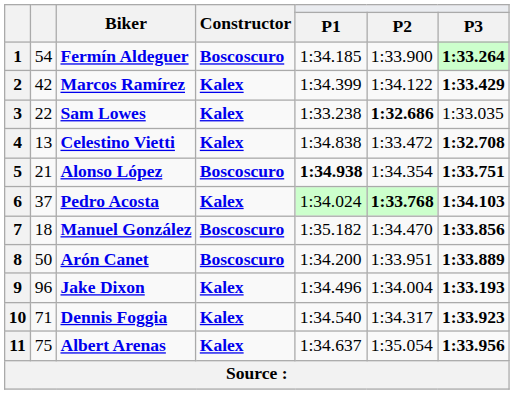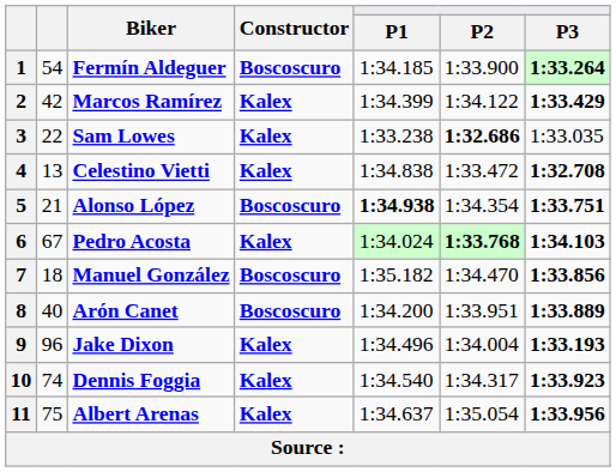 <table class="wikitable sortable" style="font-size: 85%;">
 <tr>
 <th rowspan="2"></th>
 <th rowspan="2"></th>
 <th rowspan="2">Biker</th>
 <th rowspan="2">Constructor</th>
 <th colspan="3" style="background:#eaecf0; text-align:center;"></th>
 </tr>
 <tr>
 <th scope="col">P1</th>
 <th scope="col">P2</th>
 <th scope="col">P3</th>
 </tr>
 <tr>
 <th scope="row">1</th>
 <td align="center">54</td>
 <td><strong> <a href='#'>Fermín Aldeguer</a></strong></td>
 <td><strong><a href='#'>Boscoscuro</a></strong></td>
 <td>1:34.185</td>
 <td>1:33.900</td>
 <td style="background:#ccffcc;"><strong>1:33.264</strong></td>
 </tr>
 <tr>
 <th scope="row">2</th>
 <td align="center">42</td>
 <td><strong> <a href='#'>Marcos Ramírez</a></strong></td>
 <td><strong><a href='#'>Kalex</a></strong></td>
 <td>1:34.399</td>
 <td>1:34.122</td>
 <td><strong>1:33.429</strong></td>
 </tr>
 <tr>
 <th scope="row">3</th>
 <td align="center">22</td>
 <td><strong> <a href='#'>Sam Lowes</a></strong></td>
 <td><strong><a href='#'>Kalex</a></strong></td>
 <td>1:33.238</td>
 <td><strong>1:32.686</strong></td>
 <td>1:33.035</td>
 </tr>
 <tr>
 <th scope="row">4</th>
 <td align="center">13</td>
 <td><strong> <a href='#'>Celestino Vietti</a></strong></td>
 <td><strong><a href='#'>Kalex</a></strong></td>
 <td>1:34.838</td>
 <td>1:33.472</td>
 <td><strong>1:32.708</strong></td>
 </tr>
 <tr>
 <th scope="row">5</th>
 <td align="center">21</td>
 <td><strong> <a href='#'>Alonso López</a></strong></td>
 <td><strong><a href='#'>Boscoscuro</a></strong></td>
 <td><strong>1:34.938</strong></td>
 <td>1:34.354</td>
 <td><strong>1:33.751</strong></td>
 </tr>
 <tr>
 <th scope="row">6</th>
-<td align="center">37</td>
+<td align="center">67</td>
 <td><strong> <a href='#'>Pedro Acosta</a></strong></td>
 <td><strong><a href='#'>Kalex</a></strong></td>
 <td style="background:#ccffcc;">1:34.024</td>
 <td style="background:#ccffcc;"><strong>1:33.768</strong></td>
 <td><strong>1:34.103</strong></td>
 </tr>
 <tr>
 <th scope="row">7</th>
 <td align="center">18</td>
 <td><strong> <a href='#'>Manuel González</a></strong></td>
 <td><strong><a href='#'>Boscoscuro</a></strong></td>
 <td>1:35.182</td>
 <td>1:34.470</td>
 <td><strong>1:33.856</strong></td>
 </tr>
 <tr>
 <th scope="row">8</th>
-<td align="center">50</td>
+<td align="center">40</td>
 <td><strong> <a href='#'>Arón Canet</a></strong></td>
 <td><strong><a href='#'>Boscoscuro</a></strong></td>
 <td>1:34.200</td>
 <td>1:33.951</td>
 <td><strong>1:33.889</strong></td>
 </tr>
 <tr>
 <th scope="row">9</th>
 <td align="center">96</td>
 <td><strong> <a href='#'>Jake Dixon</a></strong></td>
 <td><strong><a href='#'>Kalex</a></strong></td>
 <td>1:34.496</td>
 <td>1:34.004</td>
 <td><strong>1:33.193</strong></td>
 </tr>
 <tr>
 <th scope="row">10</th>
-<td align="center">71</td>
+<td align="center">74</td>
 <td><strong> <a href='#'>Dennis Foggia</a></strong></td>
 <td><strong><a href='#'>Kalex</a></strong></td>
 <td>1:34.540</td>
 <td>1:34.317</td>
 <td><strong>1:33.923</strong></td>
 </tr>
 <tr>
 <th scope="row">11</th>
 <td align="center">75</td>
 <td><strong> <a href='#'>Albert Arenas</a></strong></td>
 <td><strong><a href='#'>Kalex</a></strong></td>
 <td>1:34.637</td>
 <td>1:35.054</td>
 <td><strong>1:33.956</strong></td>
 </tr>
 <tr>
 <th colspan="7">Source : </th>
 </tr>
 </table>
